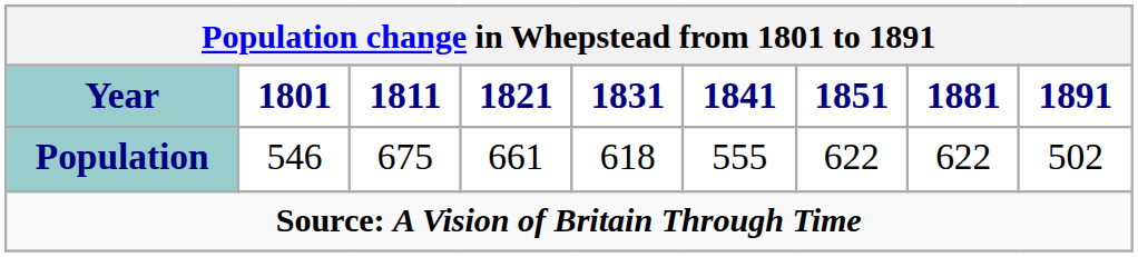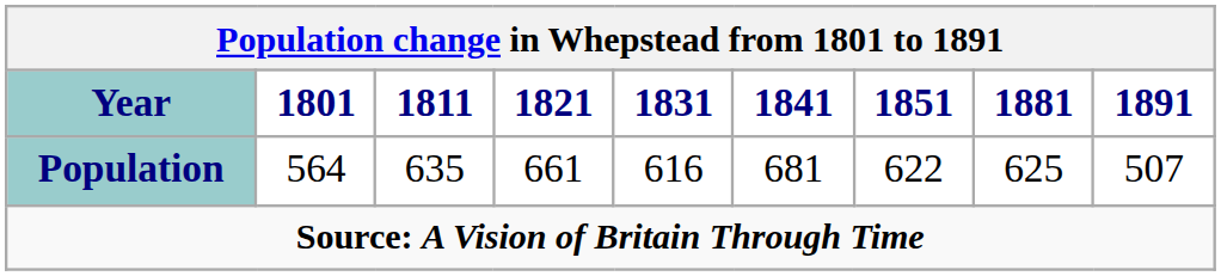 <table class="wikitable" style="font-size:90%; width:70%; border:0; text-align:center; line-height:120%;">
 <tr>
 <th colspan="11" style="text-align:center;font-size:90%;"><a href='#'>Population change</a> in Whepstead from 1801 to 1891</th>
 </tr>
 <tr>
 <th style="background:#9cc; color:navy; height:17px;">Year</th>
 <th style="background:#fff; color:navy;">1801</th>
 <th style="background:#fff; color:navy;">1811</th>
 <th style="background:#fff; color:navy;">1821</th>
 <th style="background:#fff; color:navy;">1831</th>
 <th style="background:#fff; color:navy;">1841</th>
 <th style="background:#fff; color:navy;">1851</th>
 <th style="background:#fff; color:navy;">1881</th>
 <th style="background:#fff; color:navy;">1891</th>
 </tr>
 <tr style="text-align:center;">
 <th style="background:#9cc; color:navy; height:17px;">Population</th>
-<td style="background:#fff; color:black;">546</td>
-<td style="background:#fff; color:black;">675</td>
+<td style="background:#fff; color:black;">564</td>
+<td style="background:#fff; color:black;">635</td>
 <td style="background:#fff; color:black;">661</td>
-<td style="background:#fff; color:black;">618</td>
-<td style="background:#fff; color:black;">555</td>
+<td style="background:#fff; color:black;">616</td>
+<td style="background:#fff; color:black;">681</td>
 <td style="background:#fff; color:black;">622</td>
-<td style="background:#fff; color:black;">622</td>
-<td style="background:#fff; color:black;">502</td>
+<td style="background:#fff; color:black;">625</td>
+<td style="background:#fff; color:black;">507</td>
 </tr>
 <tr>
 <td colspan="11" style="text-align:center;font-size:90%;"><strong>Source: <em>A Vision of Britain Through Time</em> </strong></td>
 </tr>
 </table>
